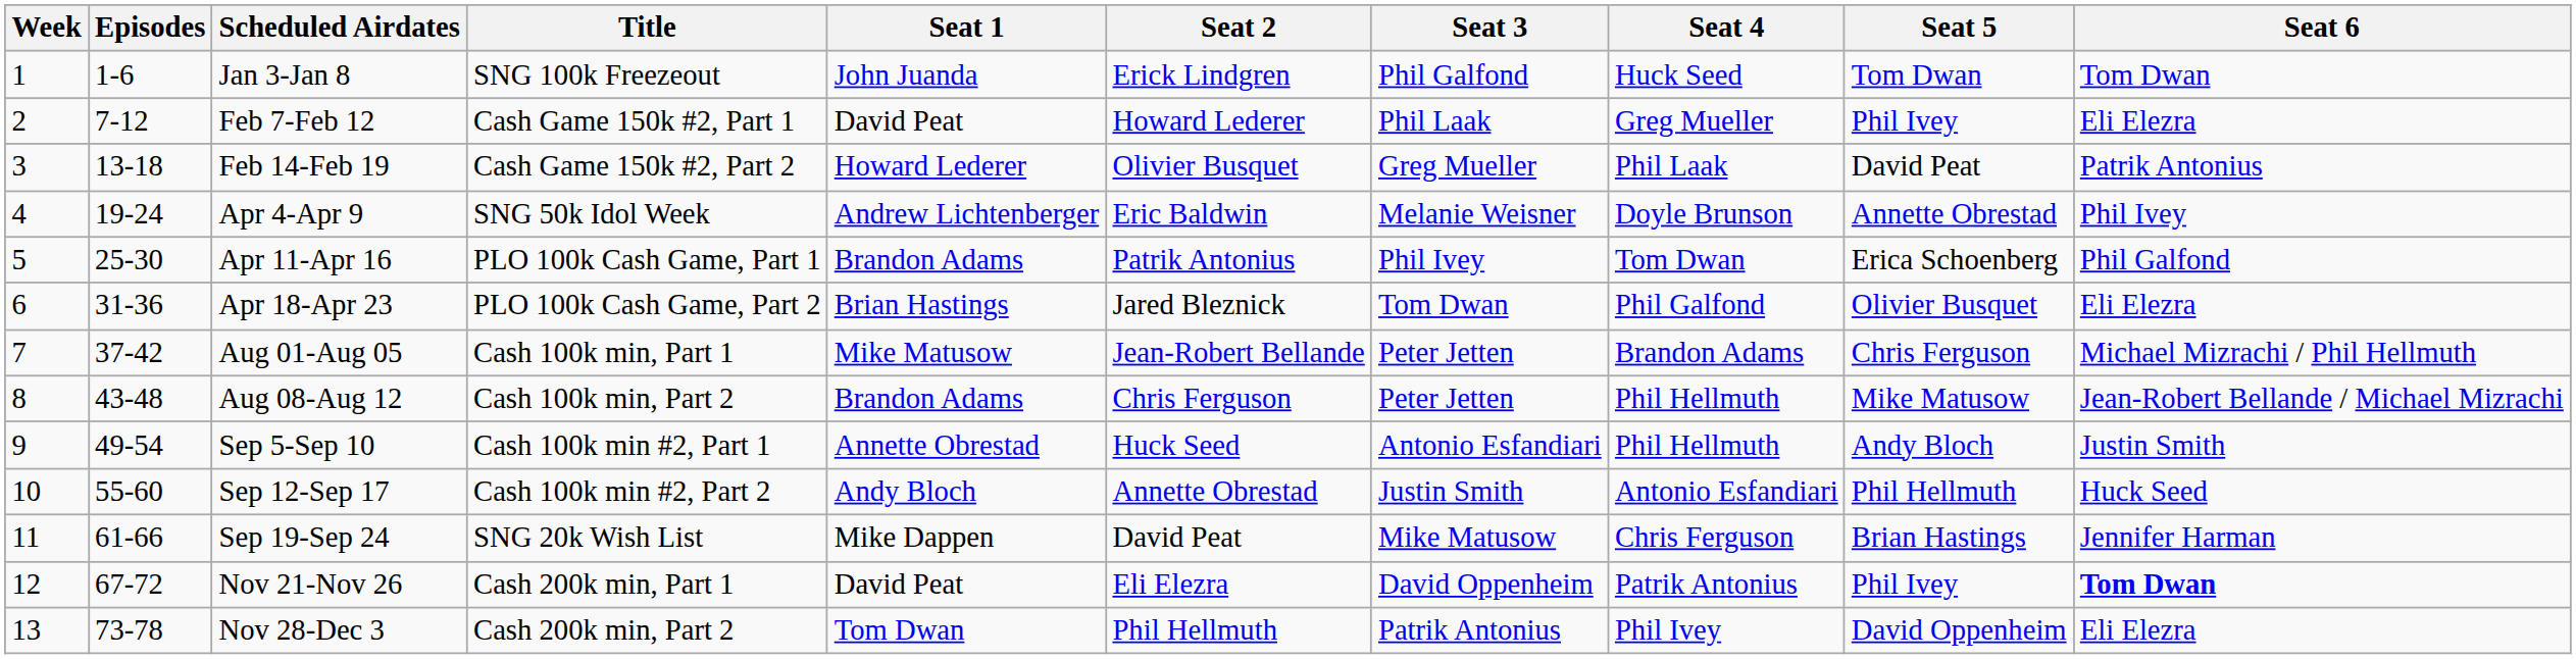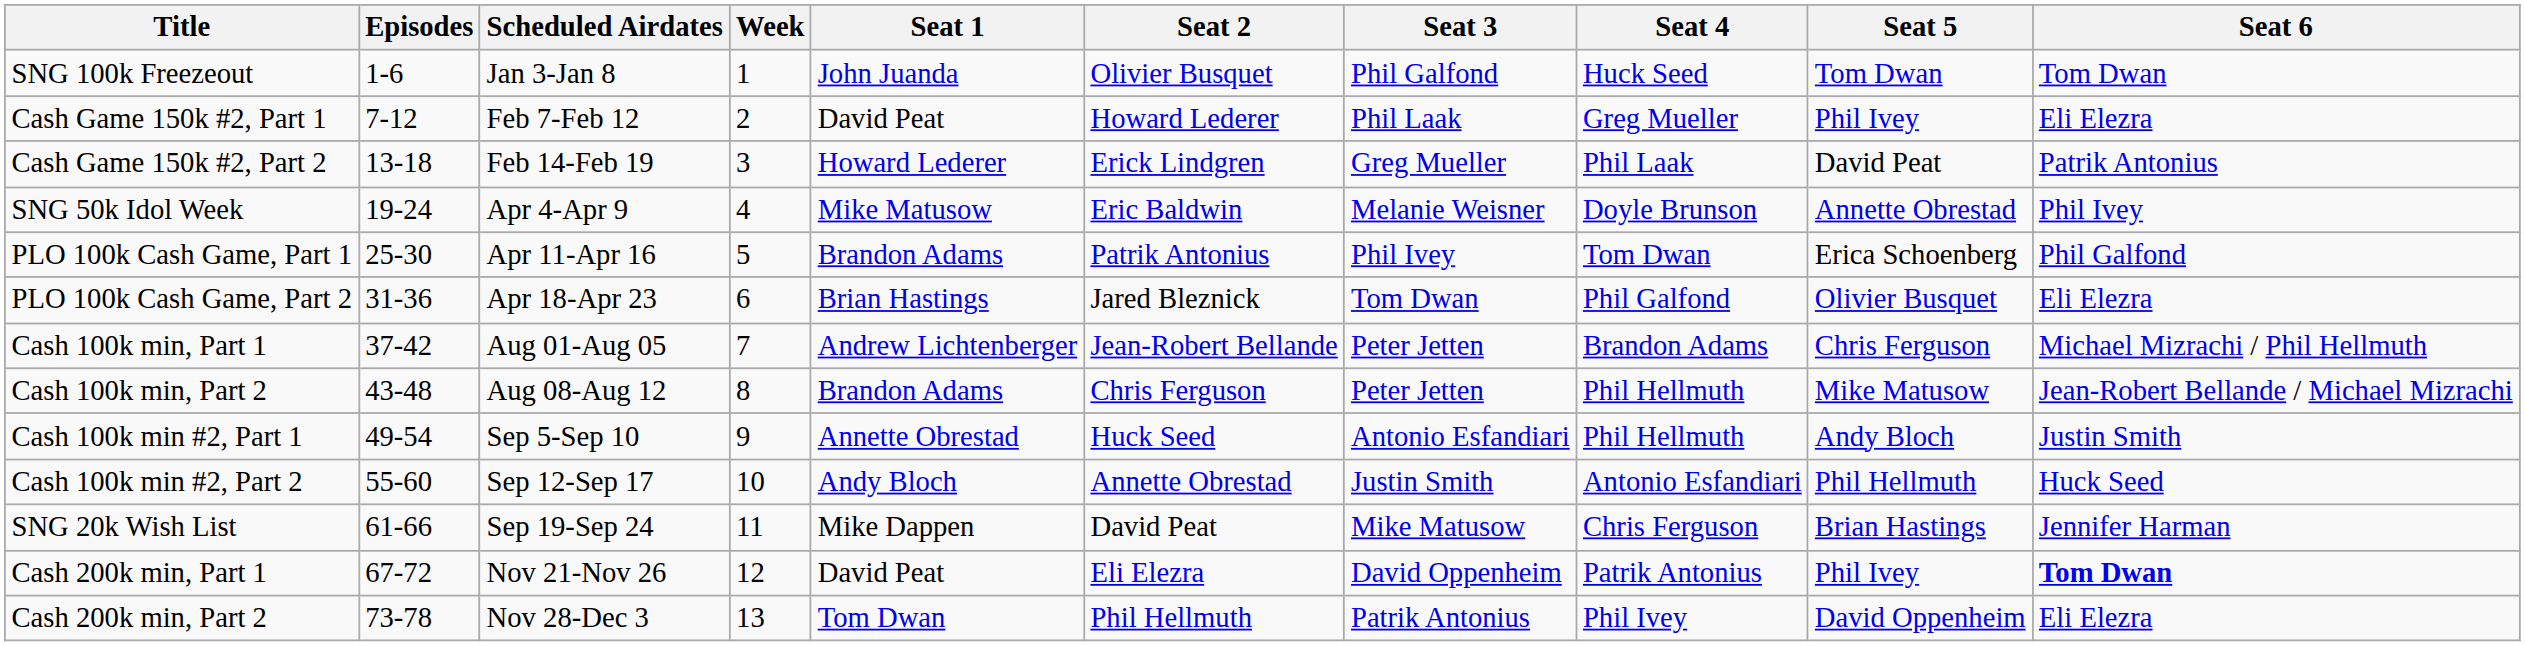 <table class="wikitable" >
 <tr>
-<th>Week</th>
+<th>Title</th>
 <th>Episodes</th>
 <th>Scheduled Airdates</th>
-<th>Title</th>
+<th>Week</th>
 <th>Seat 1</th>
 <th>Seat 2</th>
 <th>Seat 3</th>
 <th>Seat 4</th>
 <th>Seat 5</th>
 <th>Seat 6</th>
 </tr>
 <tr>
-<td>1</td>
+<td>SNG 100k Freezeout</td>
 <td>1-6</td>
 <td>Jan 3-Jan 8</td>
-<td>SNG 100k Freezeout</td>
+<td>1</td>
 <td><a href='#'>John Juanda</a></td>
-<td><a href='#'>Erick Lindgren</a></td>
+<td><a href='#'>Olivier Busquet</a></td>
 <td><a href='#'>Phil Galfond</a></td>
 <td><a href='#'>Huck Seed</a></td>
 <td><a href='#'>Tom Dwan</a></td>
 <td><a href='#'>Tom Dwan</a></td>
 </tr>
 <tr>
-<td>2</td>
+<td>Cash Game 150k #2, Part 1</td>
 <td>7-12</td>
 <td>Feb 7-Feb 12</td>
-<td>Cash Game 150k #2, Part 1</td>
+<td>2</td>
 <td>David Peat</td>
 <td><a href='#'>Howard Lederer</a></td>
 <td><a href='#'>Phil Laak</a></td>
 <td><a href='#'>Greg Mueller</a></td>
 <td><a href='#'>Phil Ivey</a></td>
 <td><a href='#'>Eli Elezra</a></td>
 </tr>
 <tr>
-<td>3</td>
+<td>Cash Game 150k #2, Part 2</td>
 <td>13-18</td>
 <td>Feb 14-Feb 19</td>
-<td>Cash Game 150k #2, Part 2</td>
+<td>3</td>
 <td><a href='#'>Howard Lederer</a></td>
-<td><a href='#'>Olivier Busquet</a></td>
+<td><a href='#'>Erick Lindgren</a></td>
 <td><a href='#'>Greg Mueller</a></td>
 <td><a href='#'>Phil Laak</a></td>
 <td>David Peat</td>
 <td><a href='#'>Patrik Antonius</a></td>
 </tr>
 <tr>
-<td>4</td>
+<td>SNG 50k Idol Week</td>
 <td>19-24</td>
 <td>Apr 4-Apr 9</td>
-<td>SNG 50k Idol Week</td>
-<td><a href='#'>Andrew Lichtenberger</a></td>
+<td>4</td>
+<td><a href='#'>Mike Matusow</a></td>
 <td><a href='#'>Eric Baldwin</a></td>
 <td><a href='#'>Melanie Weisner</a></td>
 <td><a href='#'>Doyle Brunson</a></td>
 <td><a href='#'>Annette Obrestad</a></td>
 <td><a href='#'>Phil Ivey</a></td>
 </tr>
 <tr>
-<td>5</td>
+<td>PLO 100k Cash Game, Part 1</td>
 <td>25-30</td>
 <td>Apr 11-Apr 16</td>
-<td>PLO 100k Cash Game, Part 1</td>
+<td>5</td>
 <td><a href='#'>Brandon Adams</a></td>
 <td><a href='#'>Patrik Antonius</a></td>
 <td><a href='#'>Phil Ivey</a></td>
 <td><a href='#'>Tom Dwan</a></td>
 <td>Erica Schoenberg</td>
 <td><a href='#'>Phil Galfond</a></td>
 </tr>
 <tr>
-<td>6</td>
+<td>PLO 100k Cash Game, Part 2</td>
 <td>31-36</td>
 <td>Apr 18-Apr 23</td>
-<td>PLO 100k Cash Game, Part 2</td>
+<td>6</td>
 <td><a href='#'>Brian Hastings</a></td>
 <td>Jared Bleznick</td>
 <td><a href='#'>Tom Dwan</a></td>
 <td><a href='#'>Phil Galfond</a></td>
 <td><a href='#'>Olivier Busquet</a></td>
 <td><a href='#'>Eli Elezra</a></td>
 </tr>
 <tr>
-<td>7</td>
+<td>Cash 100k min, Part 1</td>
 <td>37-42</td>
 <td>Aug 01-Aug 05</td>
-<td>Cash 100k min, Part 1</td>
-<td><a href='#'>Mike Matusow</a></td>
+<td>7</td>
+<td><a href='#'>Andrew Lichtenberger</a></td>
 <td><a href='#'>Jean-Robert Bellande</a></td>
 <td><a href='#'>Peter Jetten</a></td>
 <td><a href='#'>Brandon Adams</a></td>
 <td><a href='#'>Chris Ferguson</a></td>
 <td><a href='#'>Michael Mizrachi</a> / <a href='#'>Phil Hellmuth</a></td>
 </tr>
 <tr>
-<td>8</td>
+<td>Cash 100k min, Part 2</td>
 <td>43-48</td>
 <td>Aug 08-Aug 12</td>
-<td>Cash 100k min, Part 2</td>
+<td>8</td>
 <td><a href='#'>Brandon Adams</a></td>
 <td><a href='#'>Chris Ferguson</a></td>
 <td><a href='#'>Peter Jetten</a></td>
 <td><a href='#'>Phil Hellmuth</a></td>
 <td><a href='#'>Mike Matusow</a></td>
 <td><a href='#'>Jean-Robert Bellande</a> / <a href='#'>Michael Mizrachi</a></td>
 </tr>
 <tr>
-<td>9</td>
+<td>Cash 100k min #2, Part 1</td>
 <td>49-54</td>
 <td>Sep 5-Sep 10</td>
-<td>Cash 100k min #2, Part 1</td>
+<td>9</td>
 <td><a href='#'>Annette Obrestad</a></td>
 <td><a href='#'>Huck Seed</a></td>
 <td><a href='#'>Antonio Esfandiari</a></td>
 <td><a href='#'>Phil Hellmuth</a></td>
 <td><a href='#'>Andy Bloch</a></td>
 <td><a href='#'>Justin Smith</a></td>
 </tr>
 <tr>
-<td>10</td>
+<td>Cash 100k min #2, Part 2</td>
 <td>55-60</td>
 <td>Sep 12-Sep 17</td>
-<td>Cash 100k min #2, Part 2</td>
+<td>10</td>
 <td><a href='#'>Andy Bloch</a></td>
 <td><a href='#'>Annette Obrestad</a></td>
 <td><a href='#'>Justin Smith</a></td>
 <td><a href='#'>Antonio Esfandiari</a></td>
 <td><a href='#'>Phil Hellmuth</a></td>
 <td><a href='#'>Huck Seed</a></td>
 </tr>
 <tr>
-<td>11</td>
+<td>SNG 20k Wish List</td>
 <td>61-66</td>
 <td>Sep 19-Sep 24</td>
-<td>SNG 20k Wish List</td>
+<td>11</td>
 <td>Mike Dappen</td>
 <td>David Peat</td>
 <td><a href='#'>Mike Matusow</a></td>
 <td><a href='#'>Chris Ferguson</a></td>
 <td><a href='#'>Brian Hastings</a></td>
 <td><a href='#'>Jennifer Harman</a></td>
 </tr>
 <tr>
-<td>12</td>
+<td>Cash 200k min, Part 1</td>
 <td>67-72</td>
 <td>Nov 21-Nov 26</td>
-<td>Cash 200k min, Part 1</td>
+<td>12</td>
 <td>David Peat</td>
 <td><a href='#'>Eli Elezra</a></td>
 <td><a href='#'>David Oppenheim</a></td>
 <td><a href='#'>Patrik Antonius</a></td>
 <td><a href='#'>Phil Ivey</a></td>
 <td><strong><a href='#'>Tom Dwan</a></strong></td>
 </tr>
 <tr>
-<td>13</td>
+<td>Cash 200k min, Part 2</td>
 <td>73-78</td>
 <td>Nov 28-Dec 3</td>
-<td>Cash 200k min, Part 2</td>
+<td>13</td>
 <td><a href='#'>Tom Dwan</a></td>
 <td><a href='#'>Phil Hellmuth</a></td>
 <td><a href='#'>Patrik Antonius</a></td>
 <td><a href='#'>Phil Ivey</a></td>
 <td David Oppenheim (poker player)><a href='#'>David Oppenheim</a></td>
 <td><a href='#'>Eli Elezra</a></td>
 </tr>
 </table>
